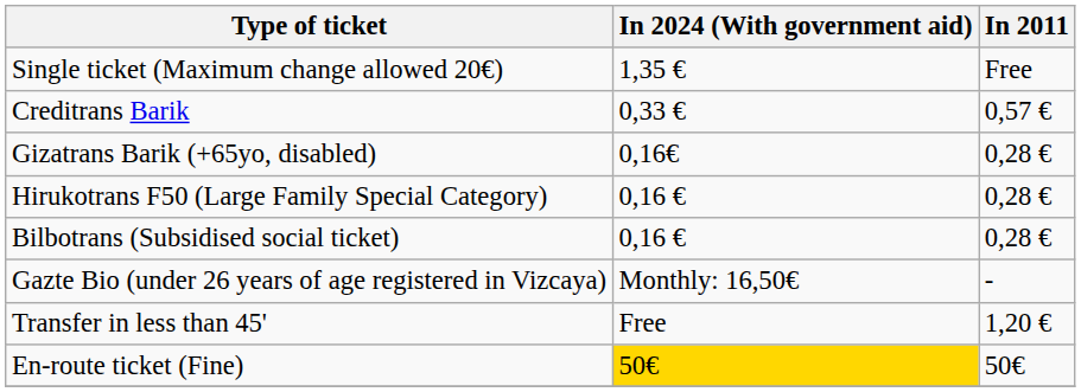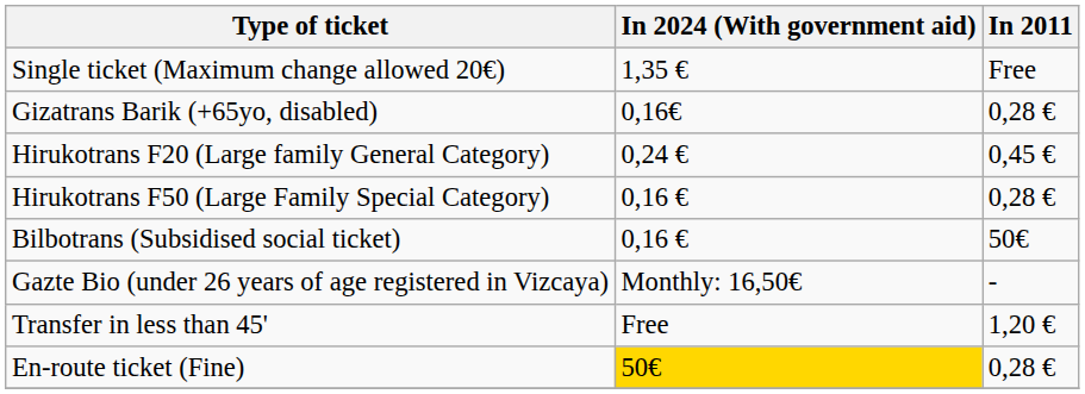 <table class="wikitable">
 <tr>
 <th>Type of ticket</th>
 <th>In 2024 (With government aid)</th>
 <th>In 2011</th>
 </tr>
 <tr --->
 <td>Single ticket    (Maximum change allowed 20€)</td>
 <td>1,35 €</td>
 <td>Free</td>
 </tr>
 <tr --->
-<td>Creditrans <a href='#'>Barik</a></td>
-<td>0,33 €</td>
-<td>0,57 €</td>
-</tr>
-<tr --->
 <td>Gizatrans Barik (+65yo, disabled)</td>
 <td>0,16€</td>
 <td>0,28 €</td>
+</tr>
+<tr --->
+<td>Hirukotrans F20 (Large family General Category)</td>
+<td>0,24 €</td>
+<td>0,45 €</td>
 </tr>
 <tr --->
 <td>Hirukotrans F50 (Large Family Special Category)</td>
 <td>0,16 €</td>
 <td>0,28 €</td>
 </tr>
 <tr --->
 <td>Bilbotrans (Subsidised social ticket)</td>
 <td>0,16 €</td>
-<td>0,28 €</td>
+<td>50€</td>
 </tr>
 <tr --->
 <td>Gazte Bio (under 26 years of age registered in Vizcaya)</td>
 <td>Monthly: 16,50€</td>
 <td>-</td>
 </tr>
 <tr --->
 <td>Transfer in less than 45'</td>
 <td>Free</td>
 <td>1,20 €</td>
 </tr>
 <tr --->
 <td>En-route ticket (Fine)</td>
 <td style="background: gold;">50€</td>
-<td>50€</td>
+<td>0,28 €</td>
 </tr>
 <tr --->
 </tr>
 </table>
